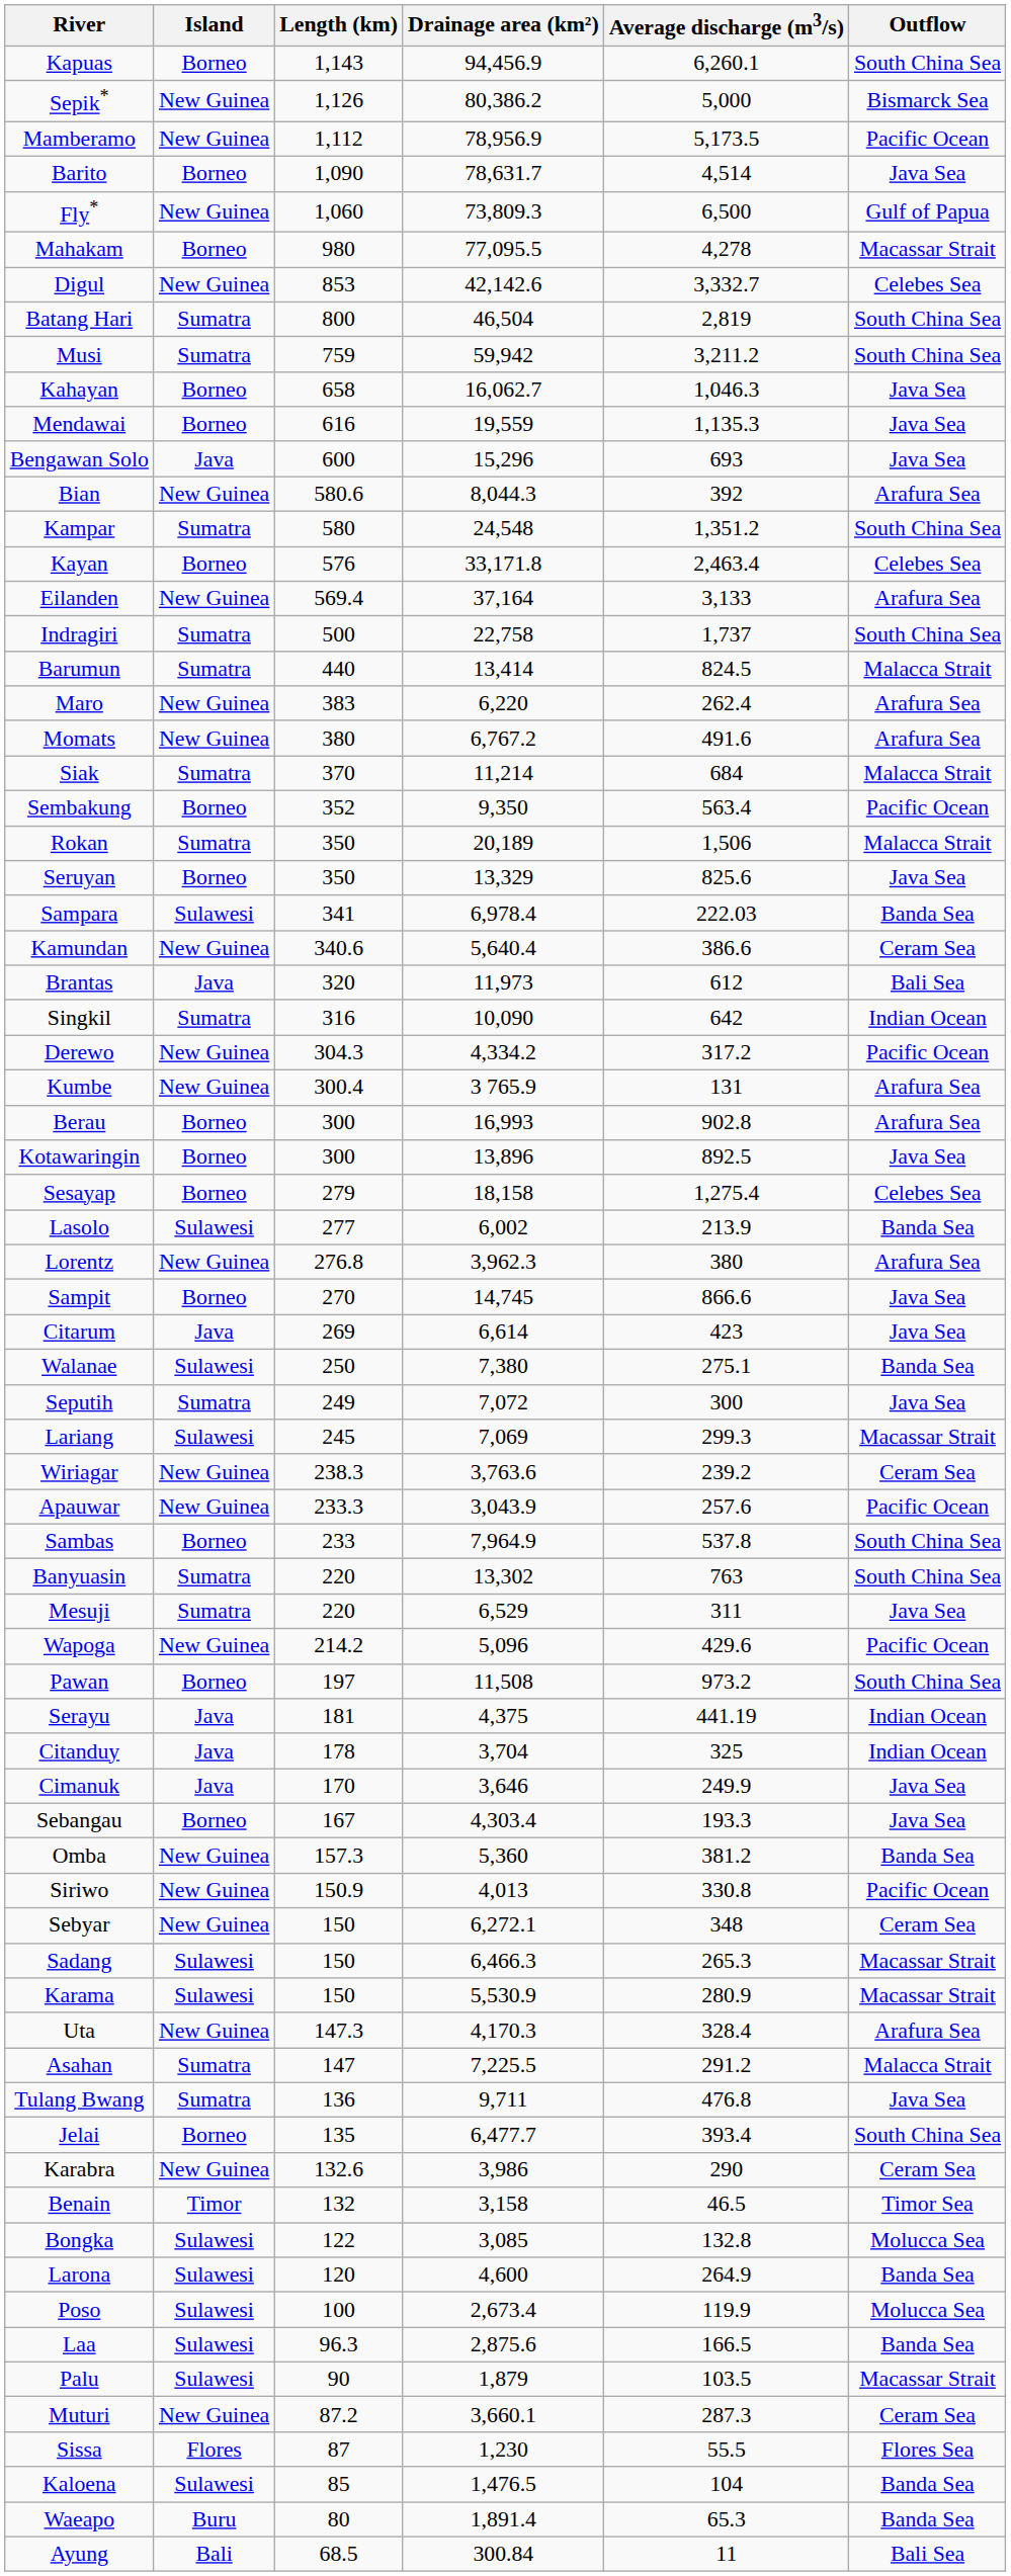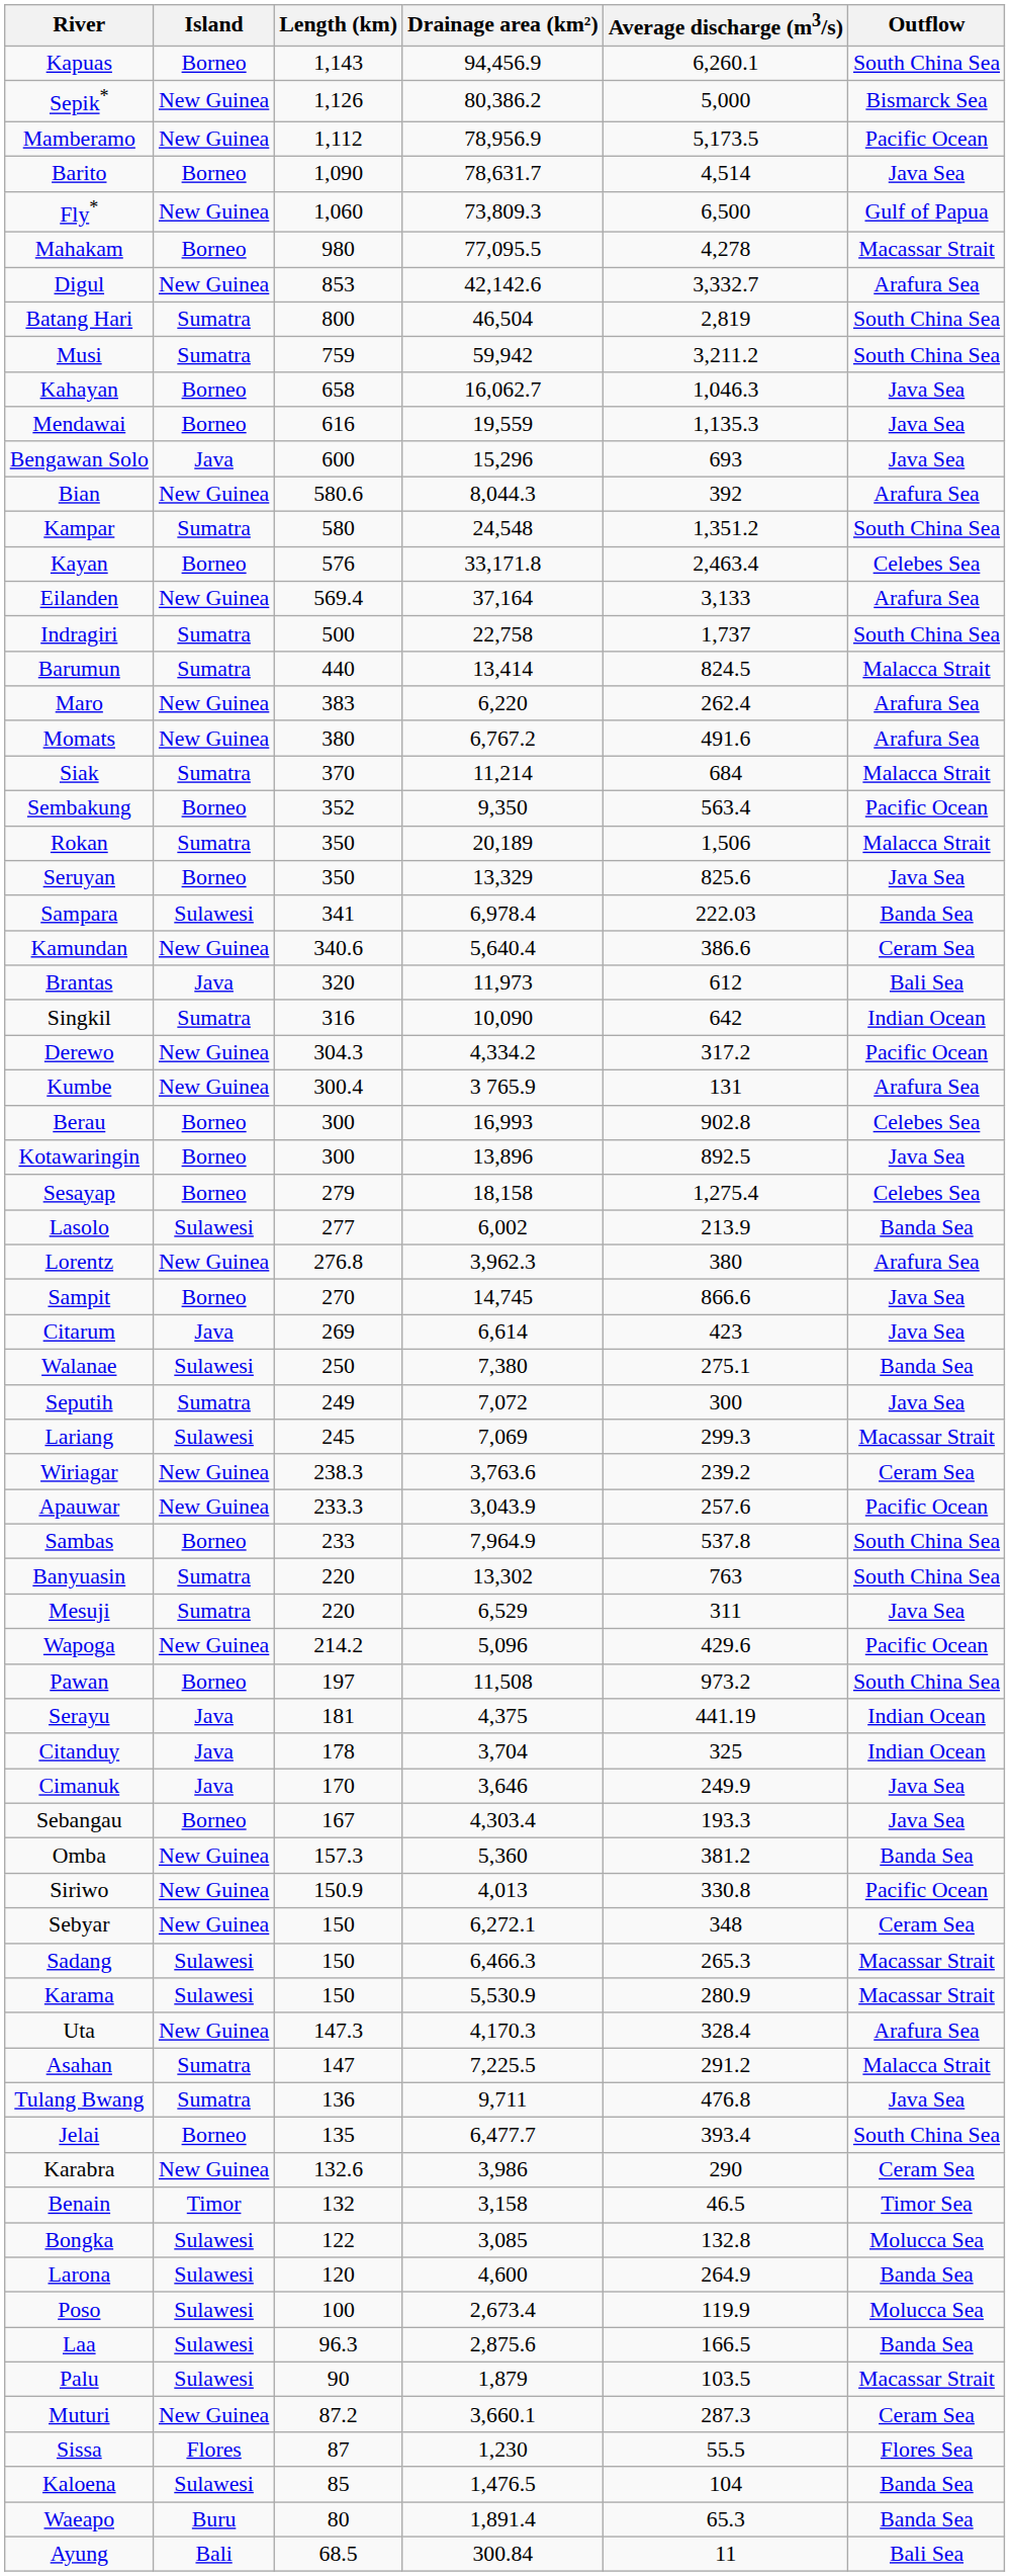 <table class="wikitable" style="text-align:center;">
 <tr>
 <th>River</th>
 <th>Island</th>
 <th>Length (km)</th>
 <th>Drainage area (km²)</th>
 <th>Average discharge (m<sup>3</sup>/s)</th>
 <th>Outflow</th>
 </tr>
 <tr>
 <td><a href='#'>Kapuas</a></td>
 <td><a href='#'>Borneo</a></td>
 <td>1,143</td>
 <td>94,456.9</td>
 <td>6,260.1</td>
 <td><a href='#'>South China Sea</a></td>
 </tr>
 <tr>
 <td><a href='#'>Sepik</a><sup>*</sup></td>
 <td><a href='#'>New Guinea</a></td>
 <td>1,126</td>
 <td>80,386.2</td>
 <td>5,000</td>
 <td><a href='#'>Bismarck Sea</a></td>
 </tr>
 <tr>
 <td><a href='#'>Mamberamo</a></td>
 <td><a href='#'>New Guinea</a></td>
 <td>1,112</td>
 <td>78,956.9</td>
 <td>5,173.5</td>
 <td><a href='#'>Pacific Ocean</a></td>
 </tr>
 <tr>
 <td><a href='#'>Barito</a></td>
 <td><a href='#'>Borneo</a></td>
 <td>1,090</td>
 <td>78,631.7</td>
 <td>4,514</td>
 <td><a href='#'>Java Sea</a></td>
 </tr>
 <tr>
 <td><a href='#'>Fly</a><sup>*</sup></td>
 <td><a href='#'>New Guinea</a></td>
 <td>1,060</td>
 <td>73,809.3</td>
 <td>6,500</td>
 <td><a href='#'>Gulf of Papua</a></td>
 </tr>
 <tr>
 <td><a href='#'>Mahakam</a></td>
 <td><a href='#'>Borneo</a></td>
 <td>980</td>
 <td>77,095.5</td>
 <td>4,278</td>
 <td><a href='#'>Macassar Strait</a></td>
 </tr>
 <tr>
 <td><a href='#'>Digul</a></td>
 <td><a href='#'>New Guinea</a></td>
 <td>853</td>
 <td>42,142.6</td>
 <td>3,332.7</td>
-<td><a href='#'>Celebes Sea</a></td>
+<td><a href='#'>Arafura Sea</a></td>
 </tr>
 <tr>
 <td><a href='#'>Batang Hari</a></td>
 <td><a href='#'>Sumatra</a></td>
 <td>800</td>
 <td>46,504</td>
 <td>2,819</td>
 <td><a href='#'>South China Sea</a></td>
 </tr>
 <tr>
 <td><a href='#'>Musi</a></td>
 <td><a href='#'>Sumatra</a></td>
 <td>759</td>
 <td>59,942</td>
 <td>3,211.2</td>
 <td><a href='#'>South China Sea</a></td>
 </tr>
 <tr>
 <td><a href='#'>Kahayan</a></td>
 <td><a href='#'>Borneo</a></td>
 <td>658</td>
 <td>16,062.7</td>
 <td>1,046.3</td>
 <td><a href='#'>Java Sea</a></td>
 </tr>
 <tr>
 <td><a href='#'>Mendawai</a></td>
 <td><a href='#'>Borneo</a></td>
 <td>616</td>
 <td>19,559</td>
 <td>1,135.3</td>
 <td><a href='#'>Java Sea</a></td>
 </tr>
 <tr>
 <td><a href='#'>Bengawan Solo</a></td>
 <td><a href='#'>Java</a></td>
 <td>600</td>
 <td>15,296</td>
 <td>693</td>
 <td><a href='#'>Java Sea</a></td>
 </tr>
 <tr>
 <td><a href='#'>Bian</a></td>
 <td><a href='#'>New Guinea</a></td>
 <td>580.6</td>
 <td>8,044.3</td>
 <td>392</td>
 <td><a href='#'>Arafura Sea</a></td>
 </tr>
 <tr>
 <td><a href='#'>Kampar</a></td>
 <td><a href='#'>Sumatra</a></td>
 <td>580</td>
 <td>24,548</td>
 <td>1,351.2</td>
 <td><a href='#'>South China Sea</a></td>
 </tr>
 <tr>
 <td><a href='#'>Kayan</a></td>
 <td><a href='#'>Borneo</a></td>
 <td>576</td>
 <td>33,171.8</td>
 <td>2,463.4</td>
 <td><a href='#'>Celebes Sea</a></td>
 </tr>
 <tr>
 <td><a href='#'>Eilanden</a></td>
 <td><a href='#'>New Guinea</a></td>
 <td>569.4</td>
 <td>37,164</td>
 <td>3,133</td>
 <td><a href='#'>Arafura Sea</a></td>
 </tr>
 <tr>
 <td><a href='#'>Indragiri</a></td>
 <td><a href='#'>Sumatra</a></td>
 <td>500</td>
 <td>22,758</td>
 <td>1,737</td>
 <td><a href='#'>South China Sea</a></td>
 </tr>
 <tr>
 <td><a href='#'>Barumun</a></td>
 <td><a href='#'>Sumatra</a></td>
 <td>440</td>
 <td>13,414</td>
 <td>824.5</td>
 <td><a href='#'>Malacca Strait</a></td>
 </tr>
 <tr>
 <td><a href='#'>Maro</a></td>
 <td><a href='#'>New Guinea</a></td>
 <td>383</td>
 <td>6,220</td>
 <td>262.4</td>
 <td><a href='#'>Arafura Sea</a></td>
 </tr>
 <tr>
 <td><a href='#'>Momats</a></td>
 <td><a href='#'>New Guinea</a></td>
 <td>380</td>
 <td>6,767.2</td>
 <td>491.6</td>
 <td><a href='#'>Arafura Sea</a></td>
 </tr>
 <tr>
 <td><a href='#'>Siak</a></td>
 <td><a href='#'>Sumatra</a></td>
 <td>370</td>
 <td>11,214</td>
 <td>684</td>
 <td><a href='#'>Malacca Strait</a></td>
 </tr>
 <tr>
 <td><a href='#'>Sembakung</a></td>
 <td><a href='#'>Borneo</a></td>
 <td>352</td>
 <td>9,350</td>
 <td>563.4</td>
 <td><a href='#'>Pacific Ocean</a></td>
 </tr>
 <tr>
 <td><a href='#'>Rokan</a></td>
 <td><a href='#'>Sumatra</a></td>
 <td>350</td>
 <td>20,189</td>
 <td>1,506</td>
 <td><a href='#'>Malacca Strait</a></td>
 </tr>
 <tr>
 <td><a href='#'>Seruyan</a></td>
 <td><a href='#'>Borneo</a></td>
 <td>350</td>
 <td>13,329</td>
 <td>825.6</td>
 <td><a href='#'>Java Sea</a></td>
 </tr>
 <tr>
 <td><a href='#'>Sampara</a></td>
 <td><a href='#'>Sulawesi</a></td>
 <td>341</td>
 <td>6,978.4</td>
 <td>222.03</td>
 <td><a href='#'>Banda Sea</a></td>
 </tr>
 <tr>
 <td><a href='#'>Kamundan</a></td>
 <td><a href='#'>New Guinea</a></td>
 <td>340.6</td>
 <td>5,640.4</td>
 <td>386.6</td>
 <td><a href='#'>Ceram Sea</a></td>
 </tr>
 <tr>
 <td><a href='#'>Brantas</a></td>
 <td><a href='#'>Java</a></td>
 <td>320</td>
 <td>11,973</td>
 <td>612</td>
 <td><a href='#'>Bali Sea</a></td>
 </tr>
 <tr>
 <td>Singkil</td>
 <td><a href='#'>Sumatra</a></td>
 <td>316</td>
 <td>10,090</td>
 <td>642</td>
 <td><a href='#'>Indian Ocean</a></td>
 </tr>
 <tr>
 <td><a href='#'>Derewo</a></td>
 <td><a href='#'>New Guinea</a></td>
 <td>304.3</td>
 <td>4,334.2</td>
 <td>317.2</td>
 <td><a href='#'>Pacific Ocean</a></td>
 </tr>
 <tr>
 <td><a href='#'>Kumbe</a></td>
 <td><a href='#'>New Guinea</a></td>
 <td>300.4</td>
 <td>3 765.9</td>
 <td>131</td>
 <td><a href='#'>Arafura Sea</a></td>
 </tr>
 <tr>
 <td><a href='#'>Berau</a></td>
 <td><a href='#'>Borneo</a></td>
 <td>300</td>
 <td>16,993</td>
 <td>902.8</td>
-<td><a href='#'>Arafura Sea</a></td>
+<td><a href='#'>Celebes Sea</a></td>
 </tr>
 <tr>
 <td><a href='#'>Kotawaringin</a></td>
 <td><a href='#'>Borneo</a></td>
 <td>300</td>
 <td>13,896</td>
 <td>892.5</td>
 <td><a href='#'>Java Sea</a></td>
 </tr>
 <tr>
 <td><a href='#'>Sesayap</a></td>
 <td><a href='#'>Borneo</a></td>
 <td>279</td>
 <td>18,158</td>
 <td>1,275.4</td>
 <td><a href='#'>Celebes Sea</a></td>
 </tr>
 <tr>
 <td><a href='#'>Lasolo</a></td>
 <td><a href='#'>Sulawesi</a></td>
 <td>277</td>
 <td>6,002</td>
 <td>213.9</td>
 <td><a href='#'>Banda Sea</a></td>
 </tr>
 <tr>
 <td><a href='#'>Lorentz</a></td>
 <td><a href='#'>New Guinea</a></td>
 <td>276.8</td>
 <td>3,962.3</td>
 <td>380</td>
 <td><a href='#'>Arafura Sea</a></td>
 </tr>
 <tr>
 <td><a href='#'>Sampit</a></td>
 <td><a href='#'>Borneo</a></td>
 <td>270</td>
 <td>14,745</td>
 <td>866.6</td>
 <td><a href='#'>Java Sea</a></td>
 </tr>
 <tr>
 <td><a href='#'>Citarum</a></td>
 <td><a href='#'>Java</a></td>
 <td>269</td>
 <td>6,614</td>
 <td>423</td>
 <td><a href='#'>Java Sea</a></td>
 </tr>
 <tr>
 <td><a href='#'>Walanae</a></td>
 <td><a href='#'>Sulawesi</a></td>
 <td>250</td>
 <td>7,380</td>
 <td>275.1</td>
 <td><a href='#'>Banda Sea</a></td>
 </tr>
 <tr>
 <td><a href='#'>Seputih</a></td>
 <td><a href='#'>Sumatra</a></td>
 <td>249</td>
 <td>7,072</td>
 <td>300</td>
 <td><a href='#'>Java Sea</a></td>
 </tr>
 <tr>
 <td><a href='#'>Lariang</a></td>
 <td><a href='#'>Sulawesi</a></td>
 <td>245</td>
 <td>7,069</td>
 <td>299.3</td>
 <td><a href='#'>Macassar Strait</a></td>
 </tr>
 <tr>
 <td><a href='#'>Wiriagar</a></td>
 <td><a href='#'>New Guinea</a></td>
 <td>238.3</td>
 <td>3,763.6</td>
 <td>239.2</td>
 <td><a href='#'>Ceram Sea</a></td>
 </tr>
 <tr>
 <td><a href='#'>Apauwar</a></td>
 <td><a href='#'>New Guinea</a></td>
 <td>233.3</td>
 <td>3,043.9</td>
 <td>257.6</td>
 <td><a href='#'>Pacific Ocean</a></td>
 </tr>
 <tr>
 <td><a href='#'>Sambas</a></td>
 <td><a href='#'>Borneo</a></td>
 <td>233</td>
 <td>7,964.9</td>
 <td>537.8</td>
 <td><a href='#'>South China Sea</a></td>
 </tr>
 <tr>
 <td><a href='#'>Banyuasin</a></td>
 <td><a href='#'>Sumatra</a></td>
 <td>220</td>
 <td>13,302</td>
 <td>763</td>
 <td><a href='#'>South China Sea</a></td>
 </tr>
 <tr>
 <td><a href='#'>Mesuji</a></td>
 <td><a href='#'>Sumatra</a></td>
 <td>220</td>
 <td>6,529</td>
 <td>311</td>
 <td><a href='#'>Java Sea</a></td>
 </tr>
 <tr>
 <td><a href='#'>Wapoga</a></td>
 <td><a href='#'>New Guinea</a></td>
 <td>214.2</td>
 <td>5,096</td>
 <td>429.6</td>
 <td><a href='#'>Pacific Ocean</a></td>
 </tr>
 <tr>
 <td><a href='#'>Pawan</a></td>
 <td><a href='#'>Borneo</a></td>
 <td>197</td>
 <td>11,508</td>
 <td>973.2</td>
 <td><a href='#'>South China Sea</a></td>
 </tr>
 <tr>
 <td><a href='#'>Serayu</a></td>
 <td><a href='#'>Java</a></td>
 <td>181</td>
 <td>4,375</td>
 <td>441.19</td>
 <td><a href='#'>Indian Ocean</a></td>
 </tr>
 <tr>
 <td><a href='#'>Citanduy</a></td>
 <td><a href='#'>Java</a></td>
 <td>178</td>
 <td>3,704</td>
 <td>325</td>
 <td><a href='#'>Indian Ocean</a></td>
 </tr>
 <tr>
 <td><a href='#'>Cimanuk</a></td>
 <td><a href='#'>Java</a></td>
 <td>170</td>
 <td>3,646</td>
 <td>249.9</td>
 <td><a href='#'>Java Sea</a></td>
 </tr>
 <tr>
 <td>Sebangau</td>
 <td><a href='#'>Borneo</a></td>
 <td>167</td>
 <td>4,303.4</td>
 <td>193.3</td>
 <td><a href='#'>Java Sea</a></td>
 </tr>
 <tr>
 <td>Omba</td>
 <td><a href='#'>New Guinea</a></td>
 <td>157.3</td>
 <td>5,360</td>
 <td>381.2</td>
 <td><a href='#'>Banda Sea</a></td>
 </tr>
 <tr>
 <td>Siriwo</td>
 <td><a href='#'>New Guinea</a></td>
 <td>150.9</td>
 <td>4,013</td>
 <td>330.8</td>
 <td><a href='#'>Pacific Ocean</a></td>
 </tr>
 <tr>
 <td>Sebyar</td>
 <td><a href='#'>New Guinea</a></td>
 <td>150</td>
 <td>6,272.1</td>
 <td>348</td>
 <td><a href='#'>Ceram Sea</a></td>
 </tr>
 <tr>
 <td><a href='#'>Sadang</a></td>
 <td><a href='#'>Sulawesi</a></td>
 <td>150</td>
 <td>6,466.3</td>
 <td>265.3</td>
 <td><a href='#'>Macassar Strait</a></td>
 </tr>
 <tr>
 <td><a href='#'>Karama</a></td>
 <td><a href='#'>Sulawesi</a></td>
 <td>150</td>
 <td>5,530.9</td>
 <td>280.9</td>
 <td><a href='#'>Macassar Strait</a></td>
 </tr>
 <tr>
 <td>Uta</td>
 <td><a href='#'>New Guinea</a></td>
 <td>147.3</td>
 <td>4,170.3</td>
 <td>328.4</td>
 <td><a href='#'>Arafura Sea</a></td>
 </tr>
 <tr>
 <td><a href='#'>Asahan</a></td>
 <td><a href='#'>Sumatra</a></td>
 <td>147</td>
 <td>7,225.5</td>
 <td>291.2</td>
 <td><a href='#'>Malacca Strait</a></td>
 </tr>
 <tr>
 <td><a href='#'>Tulang Bwang</a></td>
 <td><a href='#'>Sumatra</a></td>
 <td>136</td>
 <td>9,711</td>
 <td>476.8</td>
 <td><a href='#'>Java Sea</a></td>
 </tr>
 <tr>
 <td><a href='#'>Jelai</a></td>
 <td><a href='#'>Borneo</a></td>
 <td>135</td>
 <td>6,477.7</td>
 <td>393.4</td>
 <td><a href='#'>South China Sea</a></td>
 </tr>
 <tr>
 <td>Karabra</td>
 <td><a href='#'>New Guinea</a></td>
 <td>132.6</td>
 <td>3,986</td>
 <td>290</td>
 <td><a href='#'>Ceram Sea</a></td>
 </tr>
 <tr>
 <td><a href='#'>Benain</a></td>
 <td><a href='#'>Timor</a></td>
 <td>132</td>
 <td>3,158</td>
 <td>46.5</td>
 <td><a href='#'>Timor Sea</a></td>
 </tr>
 <tr>
 <td><a href='#'>Bongka</a></td>
 <td><a href='#'>Sulawesi</a></td>
 <td>122</td>
 <td>3,085</td>
 <td>132.8</td>
 <td><a href='#'>Molucca Sea</a></td>
 </tr>
 <tr>
 <td><a href='#'>Larona</a></td>
 <td><a href='#'>Sulawesi</a></td>
 <td>120</td>
 <td>4,600</td>
 <td>264.9</td>
 <td><a href='#'>Banda Sea</a></td>
 </tr>
 <tr>
 <td><a href='#'>Poso</a></td>
 <td><a href='#'>Sulawesi</a></td>
 <td>100</td>
 <td>2,673.4</td>
 <td>119.9</td>
 <td><a href='#'>Molucca Sea</a></td>
 </tr>
 <tr>
 <td><a href='#'>Laa</a></td>
 <td><a href='#'>Sulawesi</a></td>
 <td>96.3</td>
 <td>2,875.6</td>
 <td>166.5</td>
 <td><a href='#'>Banda Sea</a></td>
 </tr>
 <tr>
 <td><a href='#'>Palu</a></td>
 <td><a href='#'>Sulawesi</a></td>
 <td>90</td>
 <td>1,879</td>
 <td>103.5</td>
 <td><a href='#'>Macassar Strait</a></td>
 </tr>
 <tr>
 <td><a href='#'>Muturi</a></td>
 <td><a href='#'>New Guinea</a></td>
 <td>87.2</td>
 <td>3,660.1</td>
 <td>287.3</td>
 <td><a href='#'>Ceram Sea</a></td>
 </tr>
 <tr>
 <td><a href='#'>Sissa</a></td>
 <td><a href='#'>Flores</a></td>
 <td>87</td>
 <td>1,230</td>
 <td>55.5</td>
 <td><a href='#'>Flores Sea</a></td>
 </tr>
 <tr>
 <td><a href='#'>Kaloena</a></td>
 <td><a href='#'>Sulawesi</a></td>
 <td>85</td>
 <td>1,476.5</td>
 <td>104</td>
 <td><a href='#'>Banda Sea</a></td>
 </tr>
 <tr>
 <td><a href='#'>Waeapo</a></td>
 <td><a href='#'>Buru</a></td>
 <td>80</td>
 <td>1,891.4</td>
 <td>65.3</td>
 <td><a href='#'>Banda Sea</a></td>
 </tr>
 <tr>
 <td><a href='#'>Ayung</a></td>
 <td><a href='#'>Bali</a></td>
 <td>68.5</td>
 <td>300.84</td>
 <td>11</td>
 <td><a href='#'>Bali Sea</a></td>
 </tr>
 </table>
